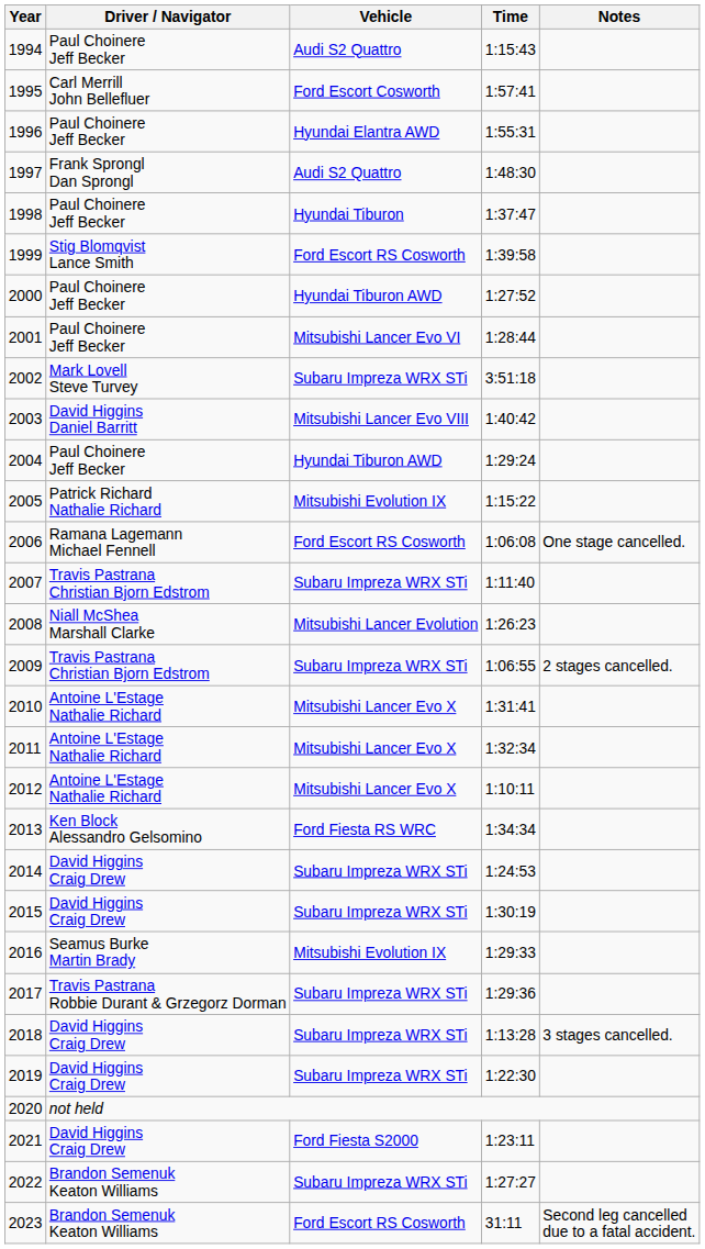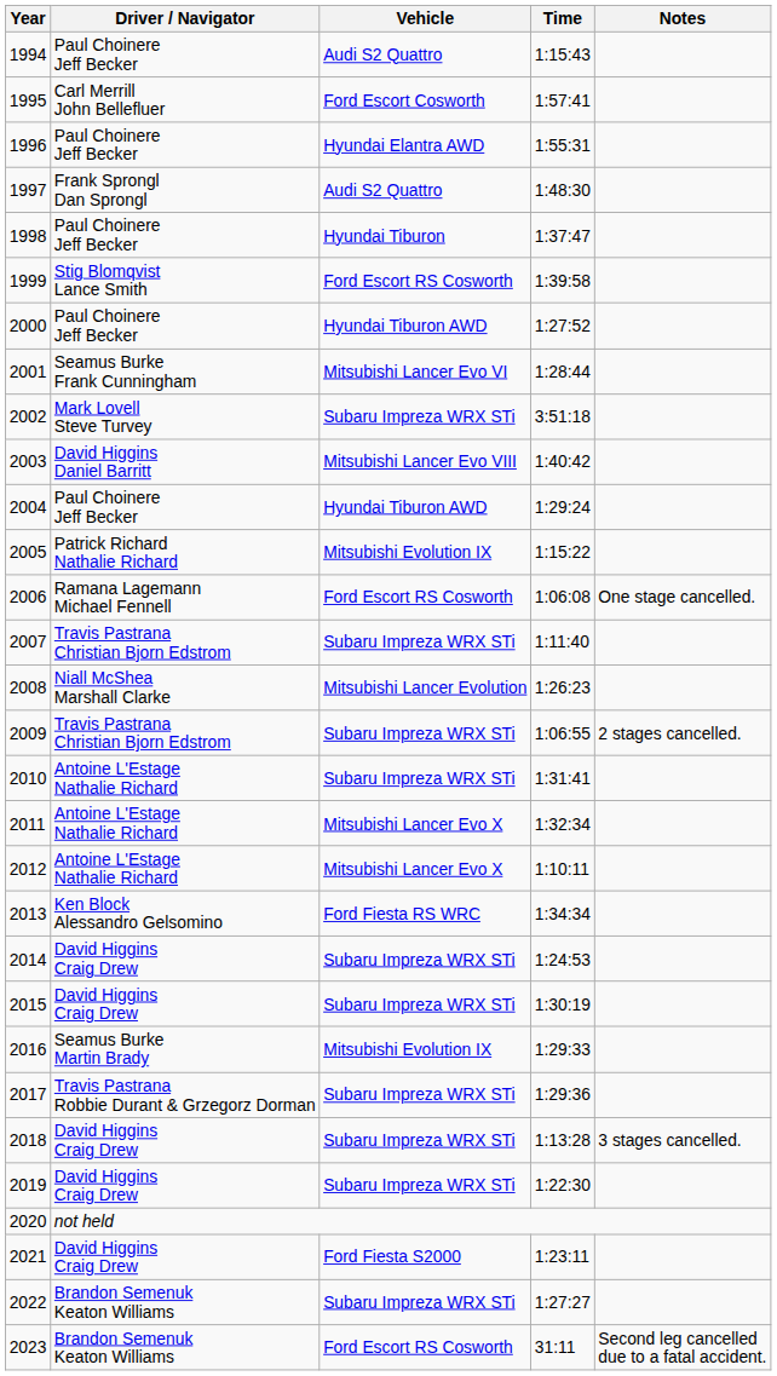 <table class="wikitable" style="font-size: 95%">
 <tr>
 <th>Year </th>
 <th>Driver / Navigator</th>
 <th>Vehicle</th>
 <th>Time</th>
 <th>Notes</th>
 </tr>
 <tr>
 <td>1994</td>
 <td>Paul Choinere<br>Jeff Becker</td>
 <td><a href='#'>Audi S2 Quattro</a></td>
 <td>1:15:43</td>
 <td></td>
 </tr>
 <tr>
 <td>1995</td>
 <td>Carl Merrill<br>John Bellefluer</td>
 <td><a href='#'>Ford Escort Cosworth</a></td>
 <td>1:57:41</td>
 <td></td>
 </tr>
 <tr>
 <td>1996</td>
 <td>Paul Choinere<br>Jeff Becker</td>
 <td><a href='#'>Hyundai Elantra AWD</a></td>
 <td>1:55:31</td>
 <td></td>
 </tr>
 <tr>
 <td>1997</td>
 <td>Frank Sprongl<br>Dan Sprongl</td>
 <td><a href='#'>Audi S2 Quattro</a></td>
 <td>1:48:30</td>
 <td></td>
 </tr>
 <tr>
 <td>1998</td>
 <td>Paul Choinere<br>Jeff Becker</td>
 <td><a href='#'>Hyundai Tiburon</a></td>
 <td>1:37:47</td>
 <td></td>
 </tr>
 <tr>
 <td>1999</td>
 <td><a href='#'>Stig Blomqvist</a><br>Lance Smith</td>
 <td><a href='#'>Ford Escort RS Cosworth</a></td>
 <td>1:39:58</td>
 <td></td>
 </tr>
 <tr>
 <td>2000</td>
 <td>Paul Choinere<br>Jeff Becker</td>
 <td><a href='#'>Hyundai Tiburon AWD</a></td>
 <td>1:27:52</td>
 <td></td>
 </tr>
 <tr>
 <td>2001</td>
-<td>Paul Choinere<br>Jeff Becker</td>
+<td>Seamus Burke<br>Frank Cunningham</td>
 <td><a href='#'>Mitsubishi Lancer Evo VI</a></td>
 <td>1:28:44</td>
 <td></td>
 </tr>
 <tr>
 <td>2002</td>
 <td><a href='#'>Mark Lovell</a><br>Steve Turvey</td>
 <td><a href='#'>Subaru Impreza WRX STi</a></td>
 <td>3:51:18</td>
 <td></td>
 </tr>
 <tr>
 <td>2003</td>
 <td><a href='#'>David Higgins</a><br><a href='#'>Daniel Barritt</a></td>
 <td><a href='#'>Mitsubishi Lancer Evo VIII</a></td>
 <td>1:40:42</td>
 <td></td>
 </tr>
 <tr>
 <td>2004</td>
 <td>Paul Choinere<br>Jeff Becker</td>
 <td><a href='#'>Hyundai Tiburon AWD</a></td>
 <td>1:29:24</td>
 <td></td>
 </tr>
 <tr>
 <td>2005</td>
 <td>Patrick Richard<br><a href='#'>Nathalie Richard</a></td>
 <td><a href='#'>Mitsubishi Evolution IX</a></td>
 <td>1:15:22</td>
 <td></td>
 </tr>
 <tr>
 <td>2006</td>
 <td>Ramana Lagemann<br>Michael Fennell</td>
 <td><a href='#'>Ford Escort RS Cosworth</a></td>
 <td>1:06:08</td>
 <td>One stage cancelled.</td>
 </tr>
 <tr>
 <td>2007</td>
 <td><a href='#'>Travis Pastrana</a><br><a href='#'>Christian Bjorn Edstrom</a></td>
 <td><a href='#'>Subaru Impreza WRX STi</a></td>
 <td>1:11:40</td>
 <td></td>
 </tr>
 <tr>
 <td>2008</td>
 <td><a href='#'>Niall McShea</a><br>Marshall Clarke</td>
 <td><a href='#'>Mitsubishi Lancer Evolution</a></td>
 <td>1:26:23</td>
 <td></td>
 </tr>
 <tr>
 <td>2009</td>
 <td><a href='#'>Travis Pastrana</a><br><a href='#'>Christian Bjorn Edstrom</a></td>
 <td><a href='#'>Subaru Impreza WRX STi</a></td>
 <td>1:06:55</td>
 <td>2 stages cancelled.</td>
 </tr>
 <tr>
 <td>2010</td>
 <td><a href='#'>Antoine L'Estage</a><br><a href='#'>Nathalie Richard</a></td>
-<td><a href='#'>Mitsubishi Lancer Evo X</a></td>
+<td><a href='#'>Subaru Impreza WRX STi</a></td>
 <td>1:31:41</td>
 <td></td>
 </tr>
 <tr>
 <td>2011</td>
 <td><a href='#'>Antoine L'Estage</a><br><a href='#'>Nathalie Richard</a></td>
 <td><a href='#'>Mitsubishi Lancer Evo X</a></td>
 <td>1:32:34</td>
 <td></td>
 </tr>
 <tr>
 <td>2012</td>
 <td><a href='#'>Antoine L'Estage</a><br><a href='#'>Nathalie Richard</a></td>
 <td><a href='#'>Mitsubishi Lancer Evo X</a></td>
 <td>1:10:11</td>
 <td></td>
 </tr>
 <tr>
 <td>2013</td>
 <td><a href='#'>Ken Block</a><br>Alessandro Gelsomino</td>
 <td><a href='#'>Ford Fiesta RS WRC</a></td>
 <td>1:34:34</td>
 <td></td>
 </tr>
 <tr>
 <td>2014</td>
 <td><a href='#'>David Higgins</a><br><a href='#'>Craig Drew</a></td>
 <td><a href='#'>Subaru Impreza WRX STi</a></td>
 <td>1:24:53</td>
 <td></td>
 </tr>
 <tr>
 <td>2015</td>
 <td><a href='#'>David Higgins</a><br><a href='#'>Craig Drew</a></td>
 <td><a href='#'>Subaru Impreza WRX STi</a></td>
 <td>1:30:19</td>
 <td></td>
 </tr>
 <tr>
 <td>2016</td>
 <td>Seamus Burke<br><a href='#'>Martin Brady</a></td>
 <td><a href='#'>Mitsubishi Evolution IX</a></td>
 <td>1:29:33</td>
 <td></td>
 </tr>
 <tr>
 <td>2017</td>
 <td><a href='#'>Travis Pastrana</a><br>Robbie Durant & Grzegorz Dorman</td>
 <td><a href='#'>Subaru Impreza WRX STi</a></td>
 <td>1:29:36</td>
 <td></td>
 </tr>
 <tr>
 <td>2018</td>
 <td><a href='#'>David Higgins</a><br><a href='#'>Craig Drew</a></td>
 <td><a href='#'>Subaru Impreza WRX STi</a></td>
 <td>1:13:28</td>
 <td>3 stages cancelled.</td>
 </tr>
 <tr>
 <td>2019</td>
 <td><a href='#'>David Higgins</a><br><a href='#'>Craig Drew</a></td>
 <td><a href='#'>Subaru Impreza WRX STi</a></td>
 <td>1:22:30</td>
 <td></td>
 </tr>
 <tr>
 <td>2020</td>
 <td colspan="4"><em>not held</em></td>
 </tr>
 <tr>
 <td>2021</td>
 <td><a href='#'>David Higgins</a><br><a href='#'>Craig Drew</a></td>
 <td><a href='#'>Ford Fiesta S2000</a></td>
 <td>1:23:11</td>
 <td></td>
 </tr>
 <tr>
 <td>2022</td>
 <td><a href='#'>Brandon Semenuk</a><br>Keaton Williams</td>
 <td><a href='#'>Subaru Impreza WRX STi</a></td>
 <td>1:27:27</td>
 <td></td>
 </tr>
 <tr>
 <td>2023</td>
 <td><a href='#'>Brandon Semenuk</a><br>Keaton Williams</td>
 <td><a href='#'>Ford Escort RS Cosworth</a></td>
 <td>31:11</td>
 <td>Second leg cancelled <br>due to a fatal accident.</td>
 </tr>
 </table>
